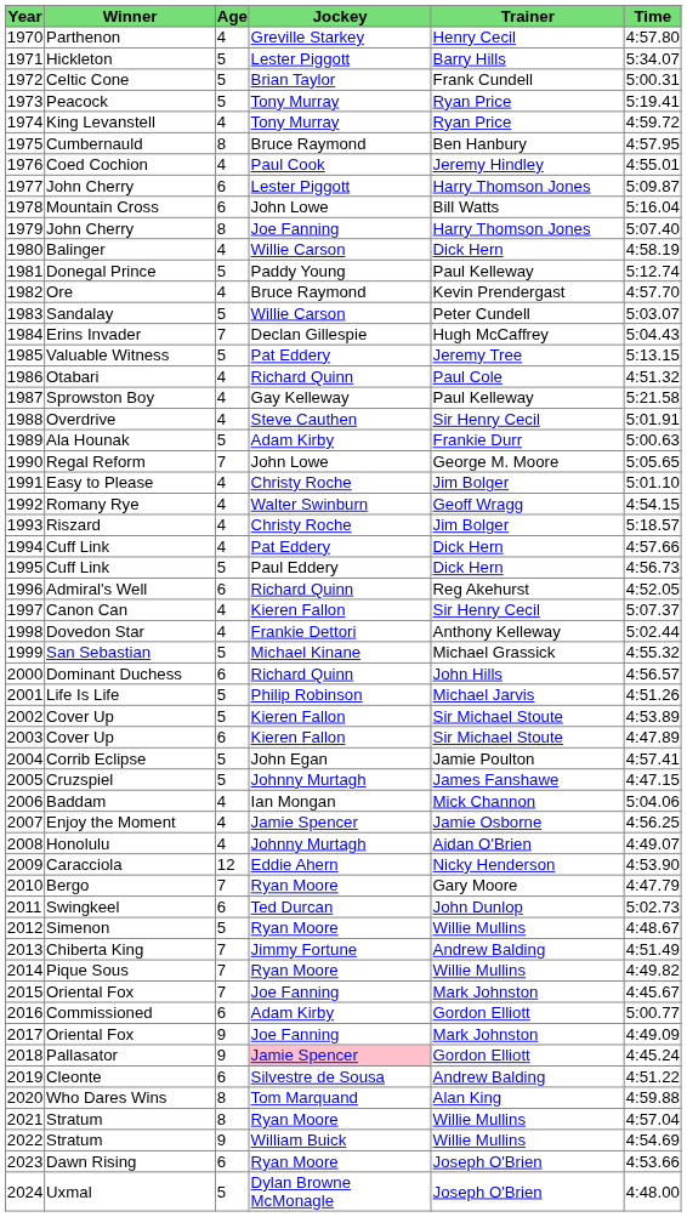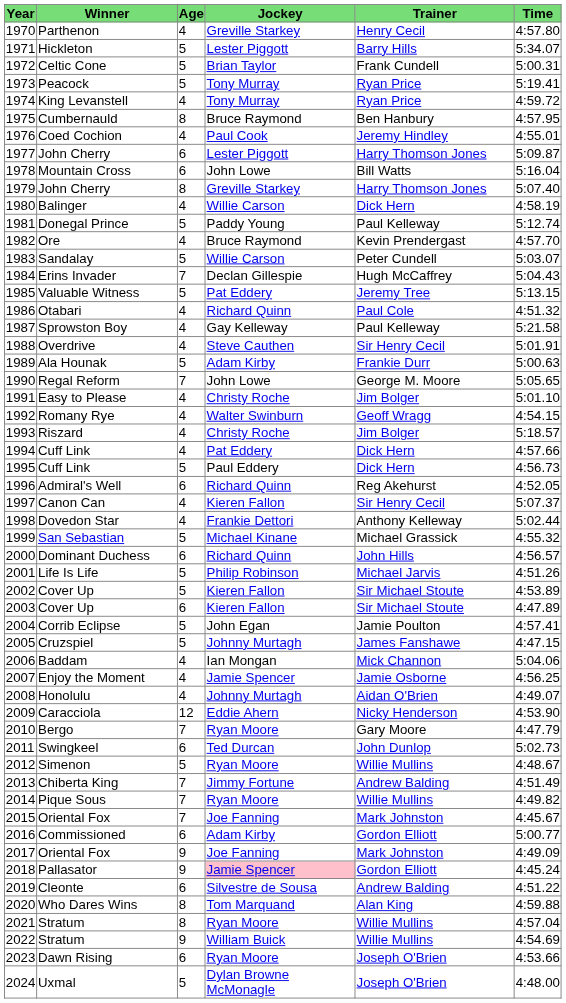 <table class = "sortable" | border="1" style="border-collapse: collapse; font-size:90%">
 <tr bgcolor="#77dd77" align="center">
 <th>Year</th>
 <th>Winner</th>
 <th>Age</th>
 <th>Jockey</th>
 <th>Trainer</th>
 <th>Time</th>
 </tr>
 <tr>
 <td>1970</td>
 <td width=150px>Parthenon</td>
 <td>4</td>
 <td width=160px><a href='#'>Greville Starkey</a></td>
 <td width=170px><a href='#'>Henry Cecil</a></td>
 <td>4:57.80</td>
 </tr>
 <tr>
 <td>1971</td>
 <td>Hickleton</td>
 <td>5</td>
 <td><a href='#'>Lester Piggott</a></td>
 <td><a href='#'>Barry Hills</a></td>
 <td>5:34.07</td>
 </tr>
 <tr>
 <td>1972</td>
 <td>Celtic Cone</td>
 <td>5</td>
 <td><a href='#'>Brian Taylor</a></td>
 <td>Frank Cundell</td>
 <td>5:00.31</td>
 </tr>
 <tr>
 <td>1973</td>
 <td>Peacock</td>
 <td>5</td>
 <td><a href='#'>Tony Murray</a></td>
 <td><a href='#'>Ryan Price</a></td>
 <td>5:19.41</td>
 </tr>
 <tr>
 <td>1974</td>
 <td>King Levanstell</td>
 <td>4</td>
 <td><a href='#'>Tony Murray</a></td>
 <td><a href='#'>Ryan Price</a></td>
 <td>4:59.72</td>
 </tr>
 <tr>
 <td>1975</td>
 <td>Cumbernauld</td>
 <td>8</td>
 <td>Bruce Raymond</td>
 <td>Ben Hanbury</td>
 <td>4:57.95</td>
 </tr>
 <tr>
 <td>1976</td>
 <td>Coed  Cochion</td>
 <td>4</td>
 <td><a href='#'>Paul Cook</a></td>
 <td><a href='#'>Jeremy Hindley</a></td>
 <td>4:55.01</td>
 </tr>
 <tr>
 <td>1977</td>
 <td>John Cherry</td>
 <td>6</td>
 <td><a href='#'>Lester Piggott</a></td>
 <td><a href='#'>Harry Thomson Jones</a></td>
 <td>5:09.87</td>
 </tr>
 <tr>
 <td>1978</td>
 <td>Mountain Cross</td>
 <td>6</td>
 <td>John Lowe</td>
 <td>Bill Watts</td>
 <td>5:16.04</td>
 </tr>
 <tr>
 <td>1979</td>
 <td>John Cherry</td>
 <td>8</td>
-<td><a href='#'>Joe Fanning</a></td>
+<td><a href='#'>Greville Starkey</a></td>
 <td><a href='#'>Harry Thomson Jones</a></td>
 <td>5:07.40</td>
 </tr>
 <tr>
 <td>1980</td>
 <td>Balinger</td>
 <td>4</td>
 <td><a href='#'>Willie Carson</a></td>
 <td><a href='#'>Dick Hern</a></td>
 <td>4:58.19</td>
 </tr>
 <tr>
 <td>1981</td>
 <td>Donegal Prince</td>
 <td>5</td>
 <td>Paddy Young</td>
 <td>Paul Kelleway</td>
 <td>5:12.74</td>
 </tr>
 <tr>
 <td>1982</td>
 <td>Ore</td>
 <td>4</td>
 <td>Bruce Raymond</td>
 <td>Kevin Prendergast</td>
 <td>4:57.70</td>
 </tr>
 <tr>
 <td>1983</td>
 <td>Sandalay</td>
 <td>5</td>
 <td><a href='#'>Willie Carson</a></td>
 <td>Peter Cundell</td>
 <td>5:03.07</td>
 </tr>
 <tr>
 <td>1984</td>
 <td>Erins Invader</td>
 <td>7</td>
 <td>Declan Gillespie</td>
 <td>Hugh McCaffrey</td>
 <td>5:04.43</td>
 </tr>
 <tr>
 <td>1985</td>
 <td>Valuable Witness</td>
 <td>5</td>
 <td><a href='#'>Pat Eddery</a></td>
 <td><a href='#'>Jeremy Tree</a></td>
 <td>5:13.15</td>
 </tr>
 <tr>
 <td>1986</td>
 <td>Otabari</td>
 <td>4</td>
 <td><a href='#'>Richard Quinn</a></td>
 <td><a href='#'>Paul Cole</a></td>
 <td>4:51.32</td>
 </tr>
 <tr>
 <td>1987</td>
 <td>Sprowston Boy</td>
 <td>4</td>
 <td>Gay Kelleway</td>
 <td>Paul Kelleway</td>
 <td>5:21.58</td>
 </tr>
 <tr>
 <td>1988</td>
 <td>Overdrive</td>
 <td>4</td>
 <td><a href='#'>Steve Cauthen</a></td>
 <td><a href='#'>Sir Henry Cecil</a></td>
 <td>5:01.91</td>
 </tr>
 <tr>
 <td>1989</td>
 <td>Ala Hounak</td>
 <td>5</td>
 <td><a href='#'>Adam Kirby</a></td>
 <td><a href='#'>Frankie Durr</a></td>
 <td>5:00.63</td>
 </tr>
 <tr>
 <td>1990</td>
 <td>Regal Reform</td>
 <td>7</td>
 <td>John Lowe</td>
 <td>George M. Moore</td>
 <td>5:05.65</td>
 </tr>
 <tr>
 <td>1991</td>
 <td>Easy to Please</td>
 <td>4</td>
 <td><a href='#'>Christy Roche</a></td>
 <td><a href='#'>Jim Bolger</a></td>
 <td>5:01.10</td>
 </tr>
 <tr>
 <td>1992</td>
 <td>Romany Rye</td>
 <td>4</td>
 <td><a href='#'>Walter Swinburn</a></td>
 <td><a href='#'>Geoff Wragg</a></td>
 <td>4:54.15</td>
 </tr>
 <tr>
 <td>1993</td>
 <td>Riszard</td>
 <td>4</td>
 <td><a href='#'>Christy Roche</a></td>
 <td><a href='#'>Jim Bolger</a></td>
 <td>5:18.57</td>
 </tr>
 <tr>
 <td>1994</td>
 <td>Cuff Link</td>
 <td>4</td>
 <td><a href='#'>Pat Eddery</a></td>
 <td><a href='#'>Dick Hern</a></td>
 <td>4:57.66</td>
 </tr>
 <tr>
 <td>1995</td>
 <td>Cuff Link</td>
 <td>5</td>
 <td>Paul Eddery</td>
 <td><a href='#'>Dick Hern</a></td>
 <td>4:56.73</td>
 </tr>
 <tr>
 <td>1996</td>
 <td>Admiral's Well</td>
 <td>6</td>
 <td><a href='#'>Richard Quinn</a></td>
 <td>Reg Akehurst</td>
 <td>4:52.05</td>
 </tr>
 <tr>
 <td>1997</td>
 <td>Canon Can</td>
 <td>4</td>
 <td><a href='#'>Kieren Fallon</a></td>
 <td><a href='#'>Sir Henry Cecil</a></td>
 <td>5:07.37</td>
 </tr>
 <tr>
 <td>1998</td>
 <td>Dovedon Star</td>
 <td>4</td>
 <td><a href='#'>Frankie Dettori</a></td>
 <td>Anthony Kelleway</td>
 <td>5:02.44</td>
 </tr>
 <tr>
 <td>1999</td>
 <td><a href='#'>San Sebastian</a></td>
 <td>5</td>
 <td><a href='#'>Michael Kinane</a></td>
 <td>Michael Grassick</td>
 <td>4:55.32</td>
 </tr>
 <tr>
 <td>2000</td>
 <td>Dominant Duchess</td>
 <td>6</td>
 <td><a href='#'>Richard Quinn</a></td>
 <td><a href='#'>John Hills</a></td>
 <td>4:56.57</td>
 </tr>
 <tr>
 <td>2001</td>
 <td>Life Is Life</td>
 <td>5</td>
 <td><a href='#'>Philip Robinson</a></td>
 <td><a href='#'>Michael Jarvis</a></td>
 <td>4:51.26</td>
 </tr>
 <tr>
 <td>2002</td>
 <td>Cover Up</td>
 <td>5</td>
 <td><a href='#'>Kieren Fallon</a></td>
 <td><a href='#'>Sir Michael Stoute</a></td>
 <td>4:53.89</td>
 </tr>
 <tr>
 <td>2003</td>
 <td>Cover Up</td>
 <td>6</td>
 <td><a href='#'>Kieren Fallon</a></td>
 <td><a href='#'>Sir Michael Stoute</a></td>
 <td>4:47.89</td>
 </tr>
 <tr>
 <td>2004</td>
 <td>Corrib Eclipse</td>
 <td>5</td>
 <td>John Egan</td>
 <td>Jamie Poulton</td>
 <td>4:57.41</td>
 </tr>
 <tr>
 <td>2005</td>
 <td>Cruzspiel </td>
 <td>5</td>
 <td><a href='#'>Johnny Murtagh</a></td>
 <td><a href='#'>James Fanshawe</a></td>
 <td>4:47.15</td>
 </tr>
 <tr>
 <td>2006</td>
 <td>Baddam</td>
 <td>4</td>
 <td>Ian Mongan</td>
 <td><a href='#'>Mick Channon</a></td>
 <td>5:04.06</td>
 </tr>
 <tr>
 <td>2007</td>
 <td>Enjoy the Moment</td>
 <td>4</td>
 <td><a href='#'>Jamie Spencer</a></td>
 <td><a href='#'>Jamie Osborne</a></td>
 <td>4:56.25</td>
 </tr>
 <tr>
 <td>2008</td>
 <td>Honolulu</td>
 <td>4</td>
 <td><a href='#'>Johnny Murtagh</a></td>
 <td><a href='#'>Aidan O'Brien</a></td>
 <td>4:49.07</td>
 </tr>
 <tr>
 <td>2009</td>
 <td>Caracciola</td>
 <td>12</td>
 <td><a href='#'>Eddie Ahern</a></td>
 <td><a href='#'>Nicky Henderson</a></td>
 <td>4:53.90</td>
 </tr>
 <tr>
 <td>2010</td>
 <td>Bergo</td>
 <td>7</td>
 <td><a href='#'>Ryan Moore</a></td>
 <td>Gary Moore</td>
 <td>4:47.79</td>
 </tr>
 <tr>
 <td>2011</td>
 <td>Swingkeel</td>
 <td>6</td>
 <td><a href='#'>Ted Durcan</a></td>
 <td><a href='#'>John Dunlop</a></td>
 <td>5:02.73</td>
 </tr>
 <tr>
 <td>2012</td>
 <td>Simenon</td>
 <td>5</td>
 <td><a href='#'>Ryan Moore</a></td>
 <td><a href='#'>Willie Mullins</a></td>
 <td>4:48.67</td>
 </tr>
 <tr>
 <td>2013</td>
 <td>Chiberta King</td>
 <td>7</td>
 <td><a href='#'>Jimmy Fortune</a></td>
 <td><a href='#'>Andrew Balding</a></td>
 <td>4:51.49</td>
 </tr>
 <tr>
 <td>2014</td>
 <td>Pique Sous</td>
 <td>7</td>
 <td><a href='#'>Ryan Moore</a></td>
 <td><a href='#'>Willie Mullins</a></td>
 <td>4:49.82</td>
 </tr>
 <tr>
 <td>2015</td>
 <td>Oriental Fox</td>
 <td>7</td>
 <td><a href='#'>Joe Fanning</a></td>
 <td><a href='#'>Mark Johnston</a></td>
 <td>4:45.67</td>
 </tr>
 <tr>
 <td>2016</td>
 <td>Commissioned</td>
 <td>6</td>
 <td><a href='#'>Adam Kirby</a></td>
 <td><a href='#'>Gordon Elliott</a></td>
 <td>5:00.77</td>
 </tr>
 <tr>
 <td>2017</td>
 <td>Oriental Fox</td>
 <td>9</td>
 <td><a href='#'>Joe Fanning</a></td>
 <td><a href='#'>Mark Johnston</a></td>
 <td>4:49.09</td>
 </tr>
 <tr>
 <td>2018</td>
 <td>Pallasator</td>
 <td>9</td>
 <td style="background: pink;"><a href='#'>Jamie Spencer</a></td>
 <td><a href='#'>Gordon Elliott</a></td>
 <td>4:45.24</td>
 </tr>
 <tr>
 <td>2019</td>
 <td>Cleonte</td>
 <td>6</td>
 <td><a href='#'>Silvestre de Sousa</a></td>
 <td><a href='#'>Andrew Balding</a></td>
 <td>4:51.22</td>
 </tr>
 <tr>
 <td>2020</td>
 <td>Who Dares Wins</td>
 <td>8</td>
 <td><a href='#'>Tom Marquand</a></td>
 <td><a href='#'>Alan King</a></td>
 <td>4:59.88</td>
 </tr>
 <tr>
 <td>2021</td>
 <td>Stratum</td>
 <td>8</td>
 <td><a href='#'>Ryan Moore</a></td>
 <td><a href='#'>Willie Mullins</a></td>
 <td>4:57.04</td>
 </tr>
 <tr>
 <td>2022</td>
 <td>Stratum</td>
 <td>9</td>
 <td><a href='#'>William Buick</a></td>
 <td><a href='#'>Willie Mullins</a></td>
 <td>4:54.69</td>
 </tr>
 <tr>
 <td>2023</td>
 <td>Dawn Rising</td>
 <td>6</td>
 <td><a href='#'>Ryan Moore</a></td>
 <td><a href='#'>Joseph O'Brien</a></td>
 <td>4:53.66</td>
 </tr>
 <tr>
 <td>2024</td>
 <td>Uxmal</td>
 <td>5</td>
 <td><a href='#'>Dylan Browne McMonagle</a></td>
 <td><a href='#'>Joseph O'Brien</a></td>
 <td>4:48.00</td>
 </tr>
 </table>
